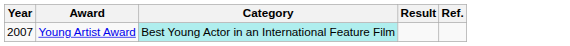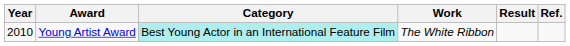 <table class="wikitable" style="text-align:center" 90%">
 <tr>
 <th>Year</th>
 <th>Award</th>
 <th>Category</th>
+<th>Work</th>
 <th>Result</th>
 <th>Ref.</th>
 </tr>
 <tr>
-<td 31rd Young Artist Awards>2007</td>
+<td 31rd Young Artist Awards>2010</td>
 <td><a href='#'>Young Artist Award</a></td>
 <td 31rd Young Artist Awards#Best Performance in an International Feature Film style="background: paleturquoise;">Best Young Actor in an International Feature Film</td>
+<td><em>The White Ribbon</em></td>
 <td></td>
 <td></td>
 </tr>
 </table>
